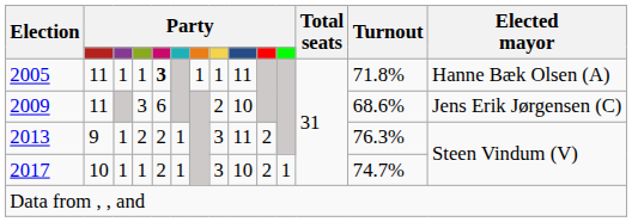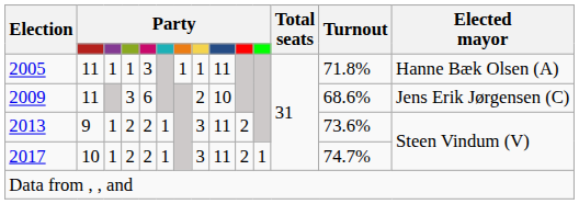 <table class="wikitable">
 <tr>
 <th rowspan="2">Election</th>
 <th colspan="10">Party</th>
 <th rowspan="2">Total<br>seats</th>
 <th rowspan="2">Turnout</th>
 <th rowspan="2">Elected<br>mayor</th>
 </tr>
 <tr>
 <td style="background:#B5211D;"><strong><a href='#'></a></strong></td>
 <td style="background:#843A93;"><strong><a href='#'></a></strong></td>
 <td style="background:#89A920;"><strong><a href='#'></a></strong></td>
 <td style="background:#C9096C;"><strong><a href='#'></a></strong></td>
 <td style="background:#1CB1B7;"><strong><a href='#'></a></strong></td>
 <td style="background:#EC7D14;"><strong><a href='#'></a></strong></td>
 <td style="background:#F4D44D;"><strong><a href='#'></a></strong></td>
 <td style="background:#254C85;"><strong><a href='#'></a></strong></td>
 <td style="background:#FF0000;"><strong><a href='#'></a></strong></td>
 <td style="background:#00FF00;"><strong><a href='#'></a></strong></td>
 </tr>
 <tr>
 <td><a href='#'>2005</a></td>
 <td>11</td>
 <td>1</td>
 <td>1</td>
-<td><strong>3</strong></td>
+<td>3</td>
 <td style="background:#CDC9C9;" rowspan="2"></td>
 <td>1</td>
 <td>1</td>
 <td>11</td>
 <td style="background:#CDC9C9;" rowspan="2"></td>
 <td style="background:#CDC9C9;" rowspan="3"></td>
 <td rowspan="4">31</td>
 <td>71.8%</td>
 <td>Hanne Bæk Olsen (A)</td>
 </tr>
 <tr>
 <td><a href='#'>2009</a></td>
 <td>11</td>
 <td style="background:#CDC9C9;"></td>
 <td>3</td>
 <td>6</td>
 <td style="background:#CDC9C9;" rowspan="3"></td>
 <td>2</td>
 <td>10</td>
 <td>68.6%</td>
 <td>Jens Erik Jørgensen (C)</td>
 </tr>
 <tr>
 <td><a href='#'>2013</a></td>
 <td>9</td>
 <td>1</td>
 <td>2</td>
 <td>2</td>
 <td>1</td>
 <td>3</td>
 <td>11</td>
 <td>2</td>
-<td>76.3%</td>
+<td>73.6%</td>
 <td rowspan="2">Steen Vindum (V)</td>
 </tr>
 <tr>
 <td><a href='#'>2017</a></td>
 <td>10</td>
 <td>1</td>
-<td>1</td>
+<td>2</td>
 <td>2</td>
 <td>1</td>
 <td>3</td>
-<td>10</td>
+<td>11</td>
 <td>2</td>
 <td>1</td>
 <td>74.7%</td>
 </tr>
 <tr>
 <td colspan="14">Data from , ,  and </td>
 </tr>
 </table>
